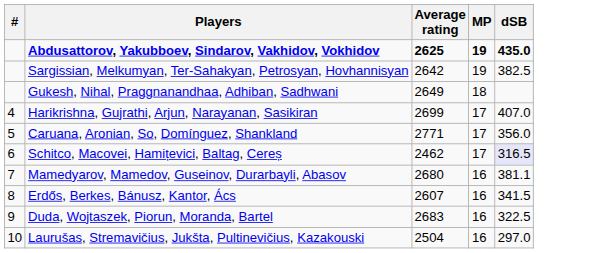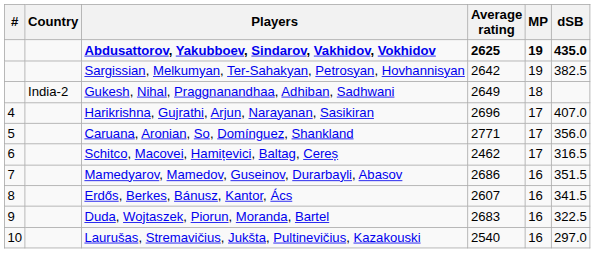 <table class="wikitable">
 <tr>
 <th>#</th>
+<th>Country</th>
 <th>Players</th>
 <th>Average<br>rating</th>
 <th>MP</th>
 <th>dSB</th>
 </tr>
 <tr>
 <td></td>
+<td><strong></strong></td>
 <td><strong><a href='#'>Abdusattorov</a>, <a href='#'>Yakubboev</a>, <a href='#'>Sindarov</a>, <a href='#'>Vakhidov</a>, <a href='#'>Vokhidov</a></strong></td>
 <td><strong>2625</strong></td>
 <td><strong>19</strong></td>
 <td><strong>435.0</strong></td>
 </tr>
 <tr>
+<td></td>
 <td></td>
 <td><a href='#'>Sargissian</a>, <a href='#'>Melkumyan</a>, <a href='#'>Ter-Sahakyan</a>, <a href='#'>Petrosyan</a>, <a href='#'>Hovhannisyan</a></td>
 <td>2642</td>
 <td>19</td>
 <td>382.5</td>
 </tr>
 <tr>
 <td></td>
+<td> India-2</td>
 <td><a href='#'>Gukesh</a>, <a href='#'>Nihal</a>, <a href='#'>Praggnanandhaa</a>, <a href='#'>Adhiban</a>, <a href='#'>Sadhwani</a></td>
 <td>2649</td>
 <td>18</td>
 <td></td>
 </tr>
 <tr>
 <td>4</td>
+<td></td>
 <td><a href='#'>Harikrishna</a>, <a href='#'>Gujrathi</a>, <a href='#'>Arjun</a>, <a href='#'>Narayanan</a>, <a href='#'>Sasikiran</a></td>
-<td>2699</td>
+<td>2696</td>
 <td>17</td>
 <td>407.0</td>
 </tr>
 <tr>
 <td>5</td>
+<td></td>
 <td><a href='#'>Caruana</a>, <a href='#'>Aronian</a>, <a href='#'>So</a>, <a href='#'>Domínguez</a>, <a href='#'>Shankland</a></td>
 <td>2771</td>
 <td>17</td>
 <td>356.0</td>
 </tr>
 <tr>
 <td>6</td>
+<td></td>
 <td><a href='#'>Schitco</a>, <a href='#'>Macovei</a>, <a href='#'>Hamițevici</a>, <a href='#'>Baltag</a>, <a href='#'>Cereș</a></td>
 <td>2462</td>
 <td>17</td>
-<td style="background: lavender;">316.5</td>
+<td>316.5</td>
 </tr>
 <tr>
 <td>7</td>
+<td></td>
 <td><a href='#'>Mamedyarov</a>, <a href='#'>Mamedov</a>, <a href='#'>Guseinov</a>, <a href='#'>Durarbayli</a>, <a href='#'>Abasov</a></td>
-<td>2680</td>
+<td>2686</td>
 <td>16</td>
-<td>381.1</td>
+<td>351.5</td>
 </tr>
 <tr>
 <td>8</td>
+<td></td>
 <td><a href='#'>Erdős</a>, <a href='#'>Berkes</a>, <a href='#'>Bánusz</a>, <a href='#'>Kantor</a>, <a href='#'>Ács</a></td>
 <td>2607</td>
 <td>16</td>
 <td>341.5</td>
 </tr>
 <tr>
 <td>9</td>
+<td></td>
 <td><a href='#'>Duda</a>, <a href='#'>Wojtaszek</a>, <a href='#'>Piorun</a>, <a href='#'>Moranda</a>, <a href='#'>Bartel</a></td>
 <td>2683</td>
 <td>16</td>
 <td>322.5</td>
 </tr>
 <tr>
 <td>10</td>
+<td></td>
 <td><a href='#'>Laurušas</a>, <a href='#'>Stremavičius</a>, <a href='#'>Jukšta</a>, <a href='#'>Pultinevičius</a>, <a href='#'>Kazakouski</a></td>
-<td>2504</td>
+<td>2540</td>
 <td>16</td>
 <td>297.0</td>
 </tr>
 </table>
